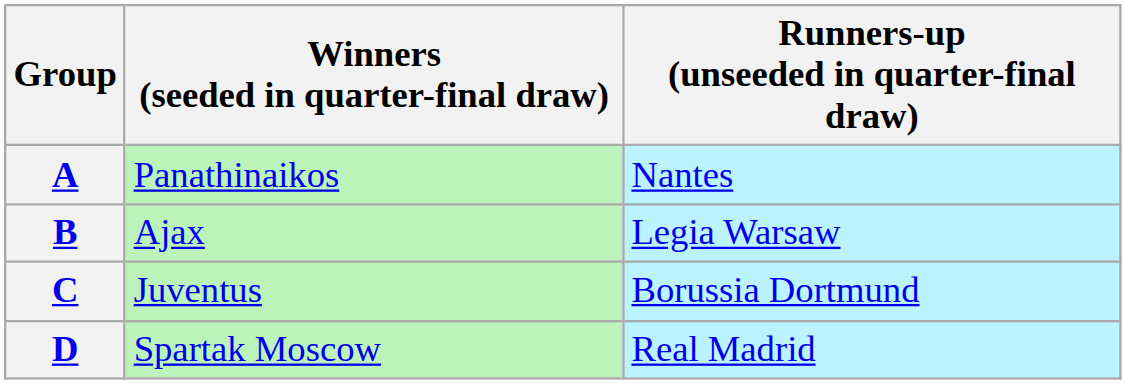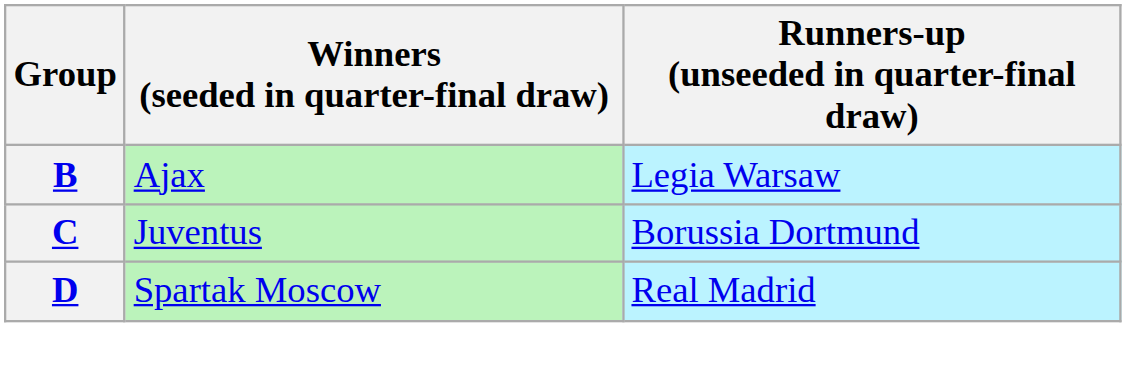 <table class="wikitable">
 <tr>
 <th>Group</th>
 <th width=210>Winners<br>(seeded in quarter-final draw)</th>
 <th width=210>Runners-up<br>(unseeded in quarter-final draw)</th>
-</tr>
-<tr>
-<th><a href='#'>A</a></th>
-<td bgcolor=#BBF3BB> <a href='#'>Panathinaikos</a></td>
-<td bgcolor=#BBF3FF> <a href='#'>Nantes</a></td>
 </tr>
 <tr>
 <th><a href='#'>B</a></th>
 <td bgcolor=#BBF3BB> <a href='#'>Ajax</a></td>
 <td bgcolor=#BBF3FF> <a href='#'>Legia Warsaw</a></td>
 </tr>
 <tr>
 <th><a href='#'>C</a></th>
 <td bgcolor=#BBF3BB> <a href='#'>Juventus</a></td>
 <td bgcolor=#BBF3FF> <a href='#'>Borussia Dortmund</a></td>
 </tr>
 <tr>
 <th><a href='#'>D</a></th>
 <td bgcolor=#BBF3BB> <a href='#'>Spartak Moscow</a></td>
 <td bgcolor=#BBF3FF> <a href='#'>Real Madrid</a></td>
 </tr>
 </table>
